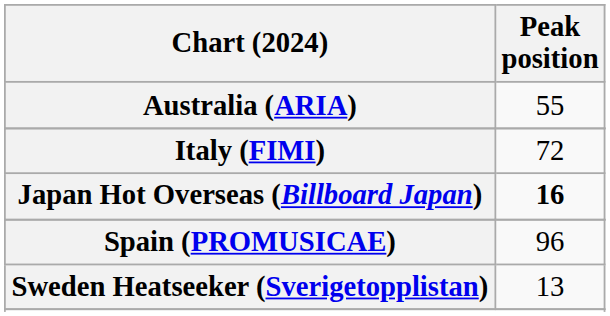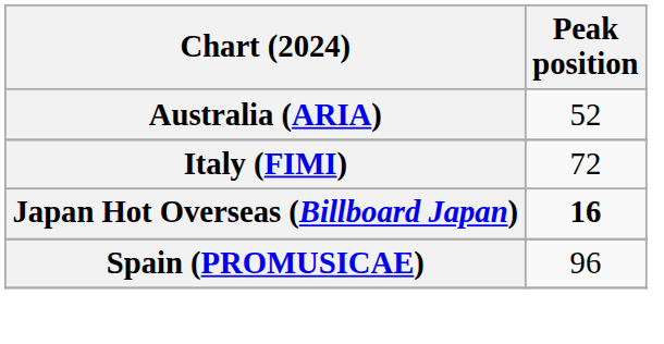 <table class="wikitable sortable plainrowheaders" style="text-align:center">
 <tr>
 <th scope="col">Chart (2024)</th>
 <th scope="col">Peak<br>position</th>
 </tr>
 <tr>
 <th scope="row">Australia (<a href='#'>ARIA</a>)</th>
-<td>55</td>
+<td>52</td>
 </tr>
 <tr>
 </tr>
 <tr>
 </tr>
 <tr>
 <th scope="row">Italy (<a href='#'>FIMI</a>)</th>
 <td>72</td>
 </tr>
 <tr>
 <th scope="row">Japan Hot Overseas (<em><a href='#'>Billboard Japan</a></em>)</th>
 <td><strong>16</strong></td>
 </tr>
 <tr>
 </tr>
 <tr>
 <th scope="row">Spain (<a href='#'>PROMUSICAE</a>)</th>
 <td>96</td>
 </tr>
 <tr>
-<th scope="row">Sweden Heatseeker (<a href='#'>Sverigetopplistan</a>)</th>
-<td>13</td>
-</tr>
-<tr>
 </tr>
 <tr>
 </tr>
 </table>
